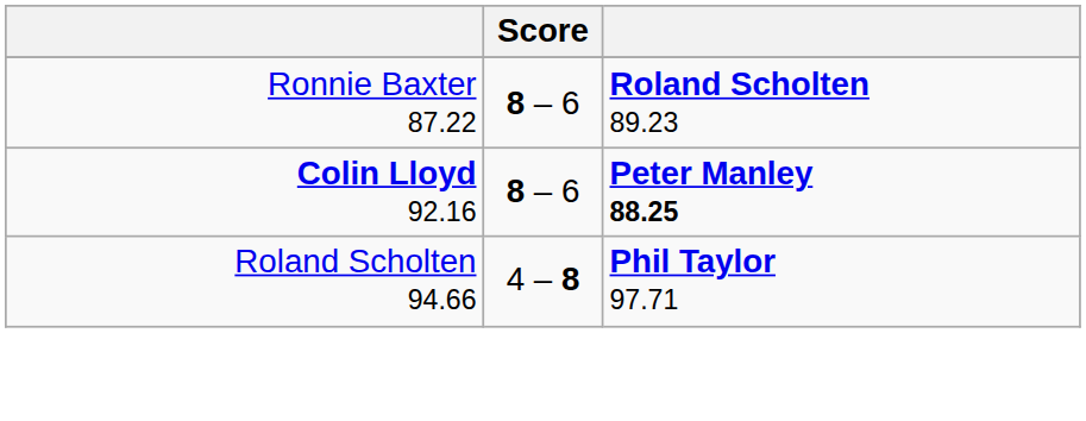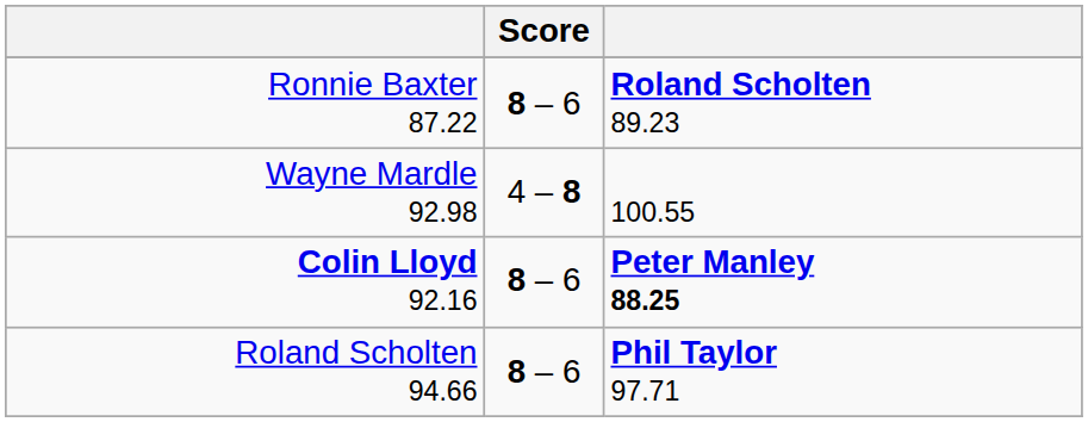 <table class=wikitable style="text-align:center">
 <tr>
 <th width=225></th>
 <th width=50>Score</th>
 <th width=225></th>
 </tr>
 <tr align=center>
 </tr>
 <tr align=left>
 <td align=right><a href='#'>Ronnie Baxter</a> <br> <small><span>87.22</span></small></td>
 <td align=center><strong>8</strong> – 6</td>
 <td> <strong><a href='#'>Roland Scholten</a></strong><br> <small><span>89.23</span></small></td>
 </tr>
 <tr align=left>
+<td align=right><a href='#'>Wayne Mardle</a> <br> <small><span>92.98</span></small></td>
+<td align=center>4 – <strong>8</strong></td>
+<td><br> <small><span>100.55</span></small></td>
+</tr>
+<tr align=left>
 <td align=right><strong><a href='#'>Colin Lloyd</a></strong> <br> <small><span>92.16</span></small></td>
 <td align=center><strong>8</strong> – 6</td>
 <td><strong> <a href='#'>Peter Manley</a><br> <small><span>88.25</span></small></strong></td>
 </tr>
 <tr align=left>
 <td align=right><a href='#'>Roland Scholten</a> <br> <small><span>94.66</span></small></td>
-<td align=center>4 – <strong>8</strong></td>
+<td align=center><strong>8</strong> – 6</td>
 <td> <strong><a href='#'>Phil Taylor</a></strong><br> <small><span>97.71</span></small></td>
 </tr>
 </table>
